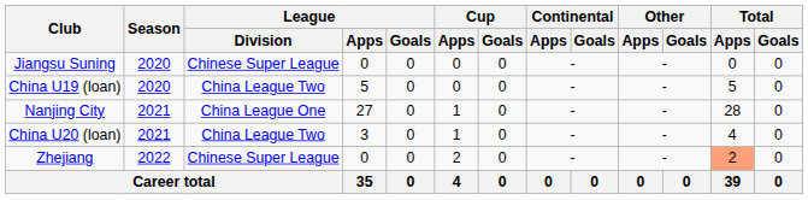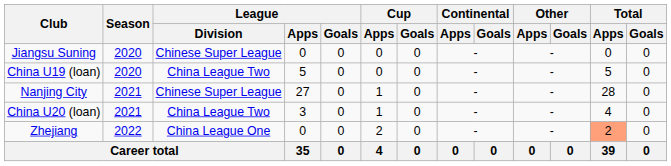 <table class="wikitable" style="text-align: center">
 <tr>
 <th rowspan="2">Club</th>
 <th rowspan="2">Season</th>
 <th colspan="3">League</th>
 <th colspan="2">Cup</th>
 <th colspan="2">Continental</th>
 <th colspan="2">Other</th>
 <th colspan="2">Total</th>
 </tr>
 <tr>
 <th>Division</th>
 <th>Apps</th>
 <th>Goals</th>
 <th>Apps</th>
 <th>Goals</th>
 <th>Apps</th>
 <th>Goals</th>
 <th>Apps</th>
 <th>Goals</th>
 <th>Apps</th>
 <th>Goals</th>
 </tr>
 <tr>
 <td><a href='#'>Jiangsu Suning</a></td>
 <td><a href='#'>2020</a></td>
 <td><a href='#'>Chinese Super League</a></td>
 <td>0</td>
 <td>0</td>
 <td>0</td>
 <td>0</td>
 <td colspan="2">-</td>
 <td colspan="2">-</td>
 <td>0</td>
 <td>0</td>
 </tr>
 <tr>
 <td><a href='#'>China U19</a> (loan)</td>
 <td><a href='#'>2020</a></td>
 <td><a href='#'>China League Two</a></td>
 <td>5</td>
 <td>0</td>
 <td>0</td>
 <td>0</td>
 <td colspan="2">-</td>
 <td colspan="2">-</td>
 <td>5</td>
 <td>0</td>
 </tr>
 <tr>
 <td><a href='#'>Nanjing City</a></td>
 <td><a href='#'>2021</a></td>
-<td><a href='#'>China League One</a></td>
+<td><a href='#'>Chinese Super League</a></td>
 <td>27</td>
 <td>0</td>
 <td>1</td>
 <td>0</td>
 <td colspan="2">-</td>
 <td colspan="2">-</td>
 <td>28</td>
 <td>0</td>
 </tr>
 <tr>
 <td><a href='#'>China U20</a> (loan)</td>
 <td><a href='#'>2021</a></td>
 <td><a href='#'>China League Two</a></td>
 <td>3</td>
 <td>0</td>
 <td>1</td>
 <td>0</td>
 <td colspan="2">-</td>
 <td colspan="2">-</td>
 <td>4</td>
 <td>0</td>
 </tr>
 <tr>
 <td><a href='#'>Zhejiang</a></td>
 <td><a href='#'>2022</a></td>
-<td><a href='#'>Chinese Super League</a></td>
+<td><a href='#'>China League One</a></td>
 <td>0</td>
 <td>0</td>
 <td>2</td>
 <td>0</td>
 <td colspan="2">-</td>
 <td colspan="2">-</td>
 <td style="background: lightsalmon;">2</td>
 <td>0</td>
 </tr>
 <tr>
 <th colspan=3>Career total</th>
 <th>35</th>
 <th>0</th>
 <th>4</th>
 <th>0</th>
 <th>0</th>
 <th>0</th>
 <th>0</th>
 <th>0</th>
 <th>39</th>
 <th>0</th>
 </tr>
 </table>
